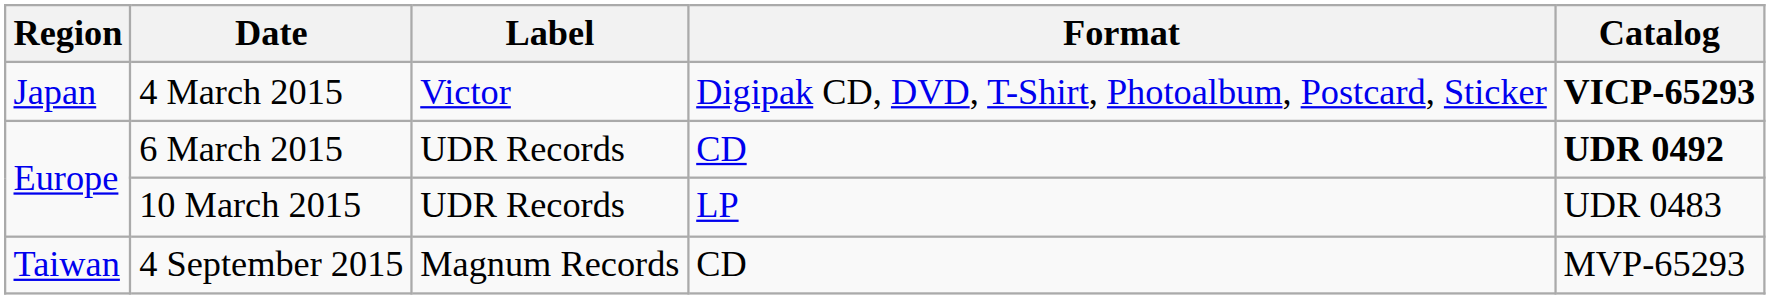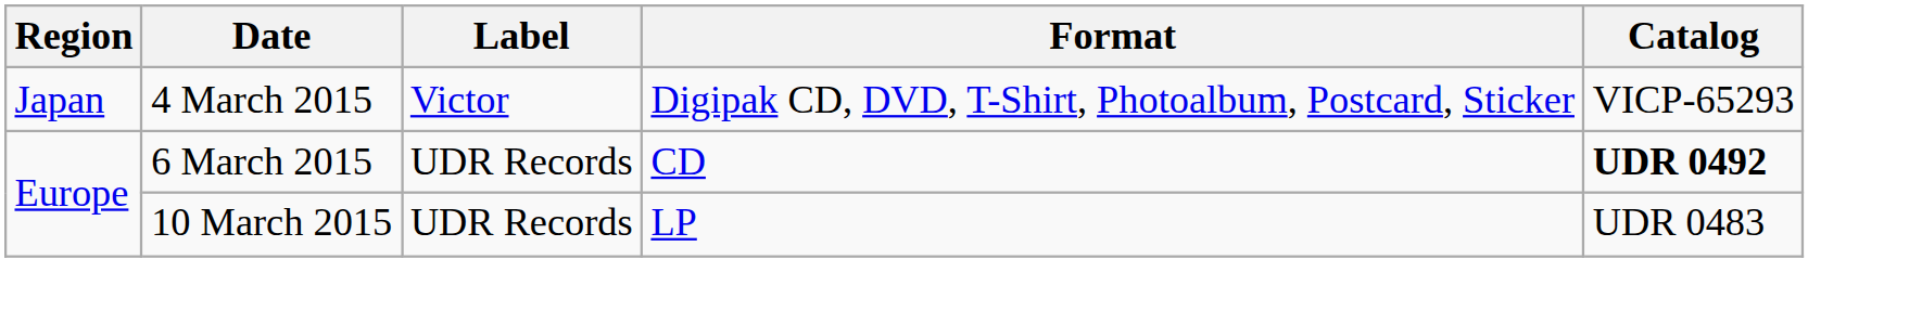 <table class="wikitable">
 <tr>
 <th>Region</th>
 <th>Date</th>
 <th>Label</th>
 <th>Format</th>
 <th>Catalog</th>
 </tr>
 <tr>
 <td><a href='#'>Japan</a></td>
 <td>4 March 2015</td>
 <td><a href='#'>Victor</a></td>
 <td><a href='#'>Digipak</a> CD, <a href='#'>DVD</a>, <a href='#'>T-Shirt</a>, <a href='#'>Photoalbum</a>, <a href='#'>Postcard</a>, <a href='#'>Sticker</a></td>
-<td><strong>VICP-65293</strong></td>
+<td>VICP-65293</td>
 </tr>
 <tr>
 <td rowspan="2"><a href='#'>Europe</a></td>
 <td>6 March 2015</td>
 <td>UDR Records</td>
 <td><a href='#'>CD</a></td>
 <td><strong>UDR 0492</strong></td>
 </tr>
 <tr>
 <td>10 March 2015</td>
 <td>UDR Records</td>
 <td><a href='#'>LP</a></td>
 <td>UDR 0483</td>
 </tr>
-<tr>
-<td><a href='#'>Taiwan</a></td>
-<td>4 September 2015</td>
-<td>Magnum Records</td>
-<td>CD</td>
-<td>MVP-65293</td>
-</tr>
 </table>
